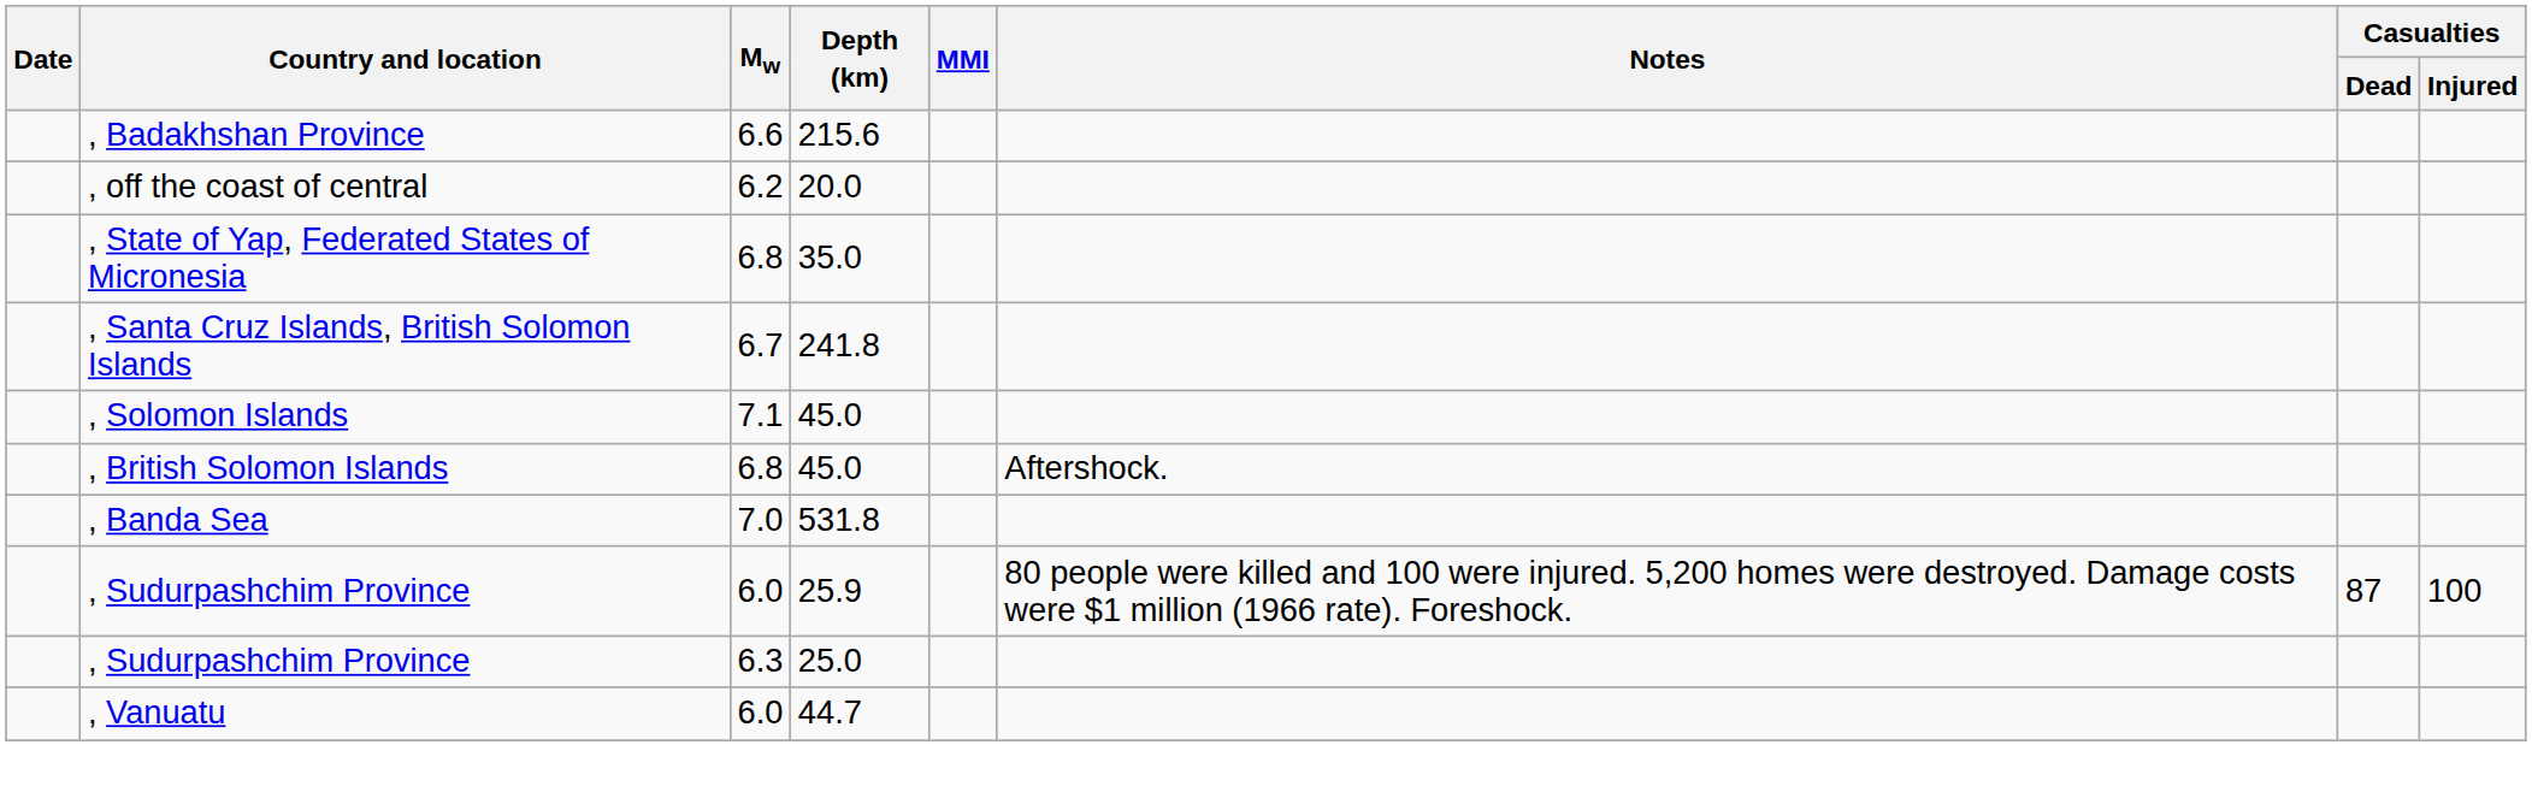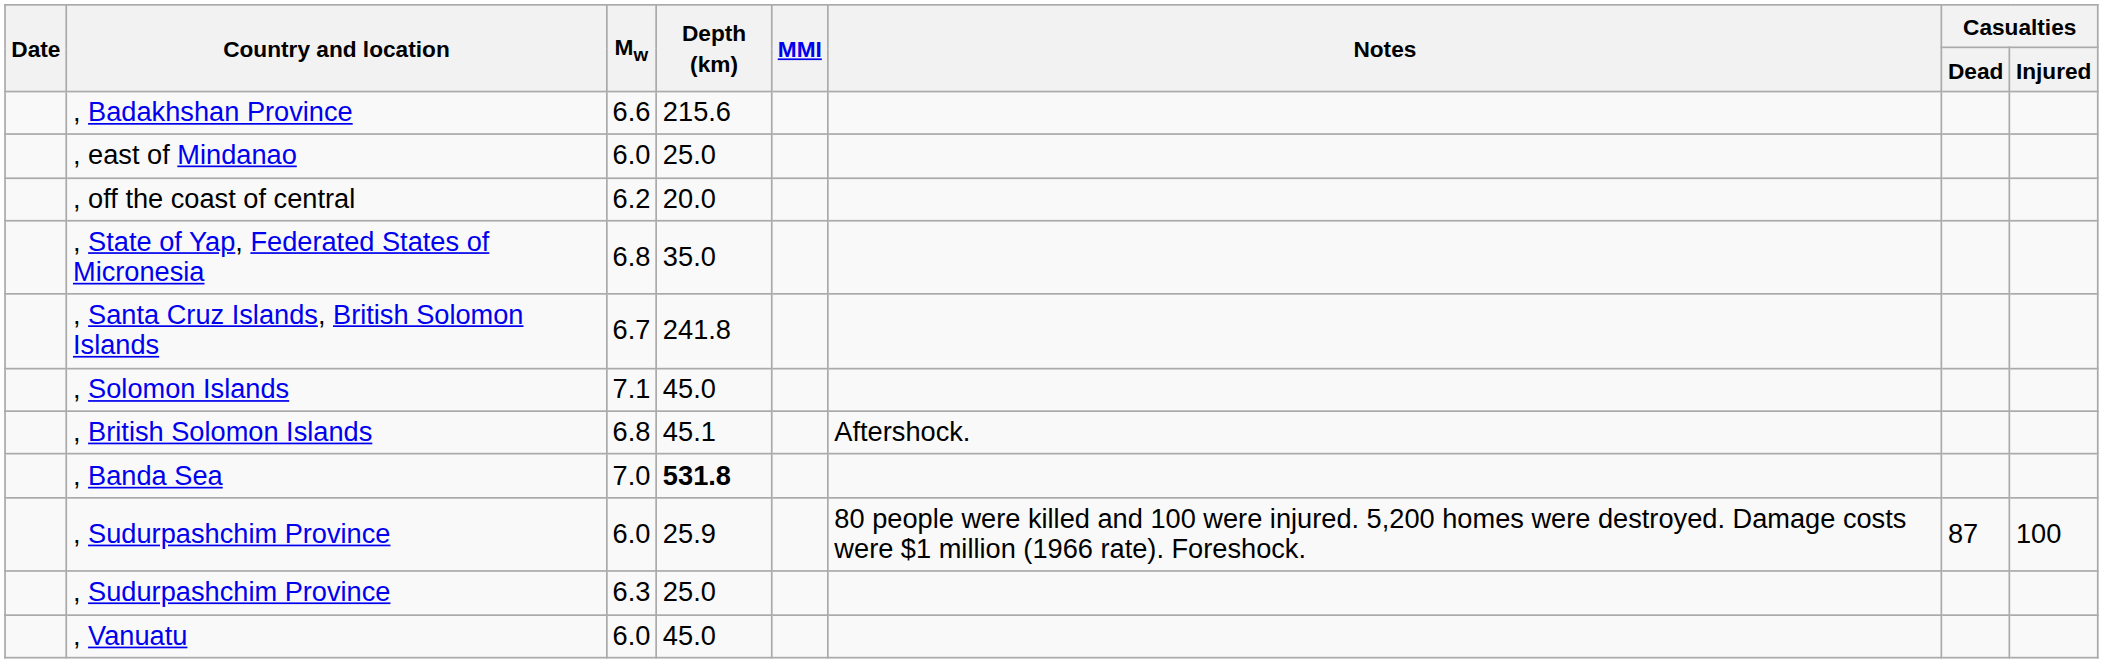 <table class="wikitable sortable sort-under" style="border:1px black; margin-left:1em;">
 <tr>
 <th rowspan="2"><small>Date</small></th>
 <th rowspan="2" style="width: 310px"><small>Country and location</small></th>
 <th rowspan="2"><small>M<sub>w</sub></small></th>
 <th rowspan="2"><small>Depth (km)</small></th>
 <th rowspan="2"><small><a href='#'>MMI</a></small></th>
 <th rowspan="2" class="unsortable"><small>Notes</small></th>
 <th colspan="2"><small>Casualties</small></th>
 </tr>
 <tr>
 <th><small>Dead</small></th>
 <th><small>Injured</small></th>
 </tr>
 <tr>
 <td></td>
 <td>, <a href='#'>Badakhshan Province</a></td>
 <td>6.6</td>
 <td>215.6</td>
+<td></td>
+<td></td>
+<td></td>
+<td></td>
+</tr>
+<tr>
+<td></td>
+<td>, east of <a href='#'>Mindanao</a></td>
+<td>6.0</td>
+<td>25.0</td>
 <td></td>
 <td></td>
 <td></td>
 <td></td>
 </tr>
 <tr>
 <td></td>
 <td>, off the coast of central</td>
 <td>6.2</td>
 <td>20.0</td>
 <td></td>
 <td></td>
 <td></td>
 <td></td>
 </tr>
 <tr>
 <td></td>
 <td>, <a href='#'>State of Yap</a>, <a href='#'>Federated States of Micronesia</a></td>
 <td>6.8</td>
 <td>35.0</td>
 <td></td>
 <td></td>
 <td></td>
 <td></td>
 </tr>
 <tr>
 <td></td>
 <td>, <a href='#'>Santa Cruz Islands</a>, <a href='#'>British Solomon Islands</a></td>
 <td>6.7</td>
 <td>241.8</td>
 <td></td>
 <td></td>
 <td></td>
 <td></td>
 </tr>
 <tr>
 <td></td>
 <td>, <a href='#'>Solomon Islands</a></td>
 <td>7.1</td>
 <td>45.0</td>
 <td></td>
 <td></td>
 <td></td>
 <td></td>
 </tr>
 <tr>
 <td></td>
 <td>, <a href='#'>British Solomon Islands</a></td>
 <td>6.8</td>
-<td>45.0</td>
+<td>45.1</td>
 <td></td>
 <td>Aftershock.</td>
 <td></td>
 <td></td>
 </tr>
 <tr>
 <td></td>
 <td>, <a href='#'>Banda Sea</a></td>
 <td>7.0</td>
-<td>531.8</td>
+<td><strong>531.8</strong></td>
 <td></td>
 <td></td>
 <td></td>
 <td></td>
 </tr>
 <tr>
 <td></td>
 <td>, <a href='#'>Sudurpashchim Province</a></td>
 <td>6.0</td>
 <td>25.9</td>
 <td></td>
 <td>80 people were killed and 100 were injured. 5,200 homes were destroyed. Damage costs were $1 million (1966 rate). Foreshock.</td>
 <td>87</td>
 <td>100</td>
 </tr>
 <tr>
 <td></td>
 <td>, <a href='#'>Sudurpashchim Province</a></td>
 <td>6.3</td>
 <td>25.0</td>
 <td></td>
 <td></td>
 <td></td>
 <td></td>
 </tr>
 <tr>
 <td></td>
 <td>, <a href='#'>Vanuatu</a></td>
 <td>6.0</td>
-<td>44.7</td>
+<td>45.0</td>
 <td></td>
 <td></td>
 <td></td>
 <td></td>
 </tr>
 </table>
